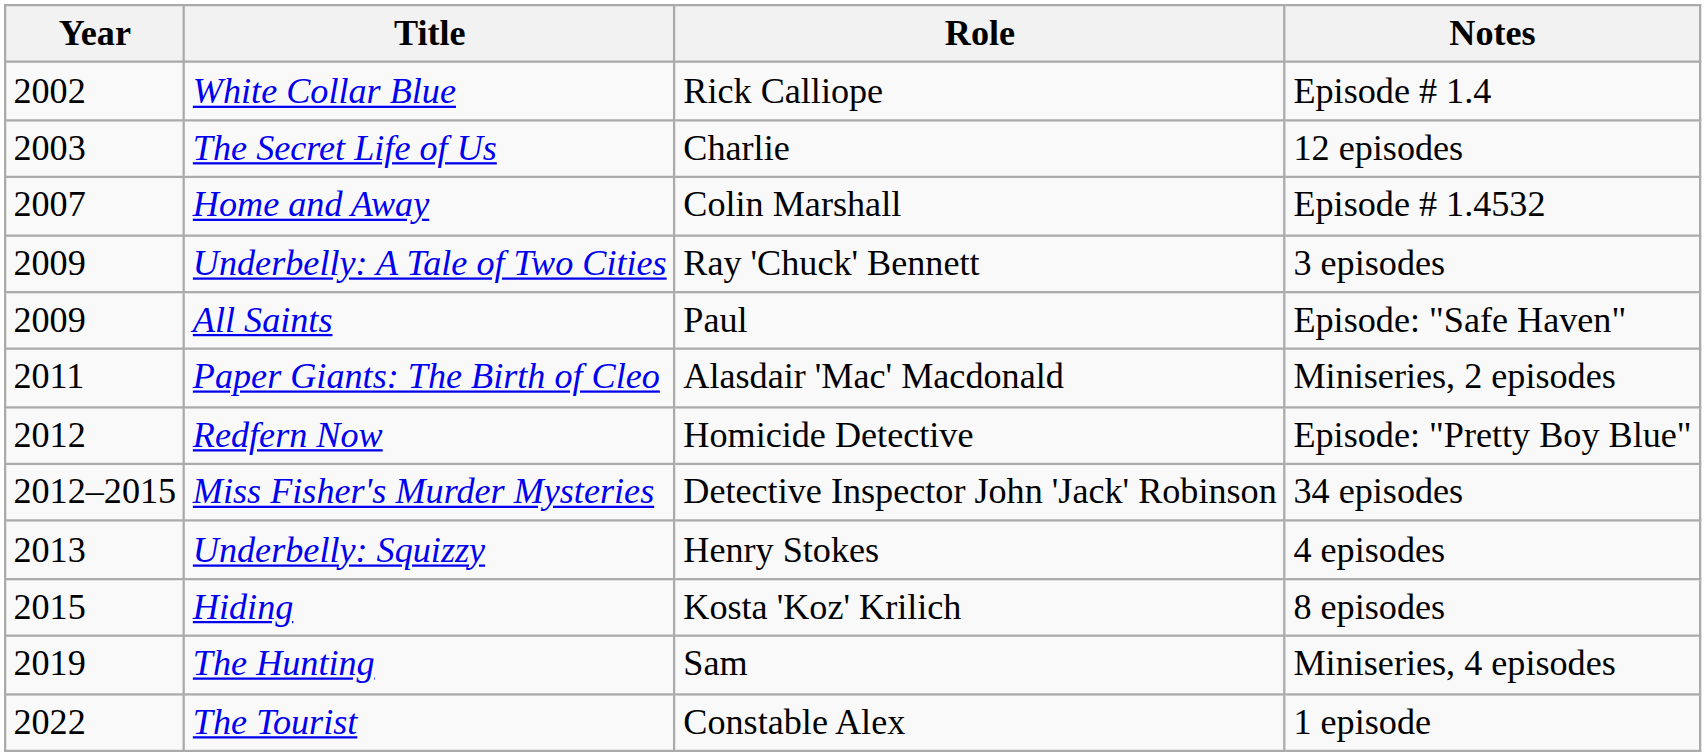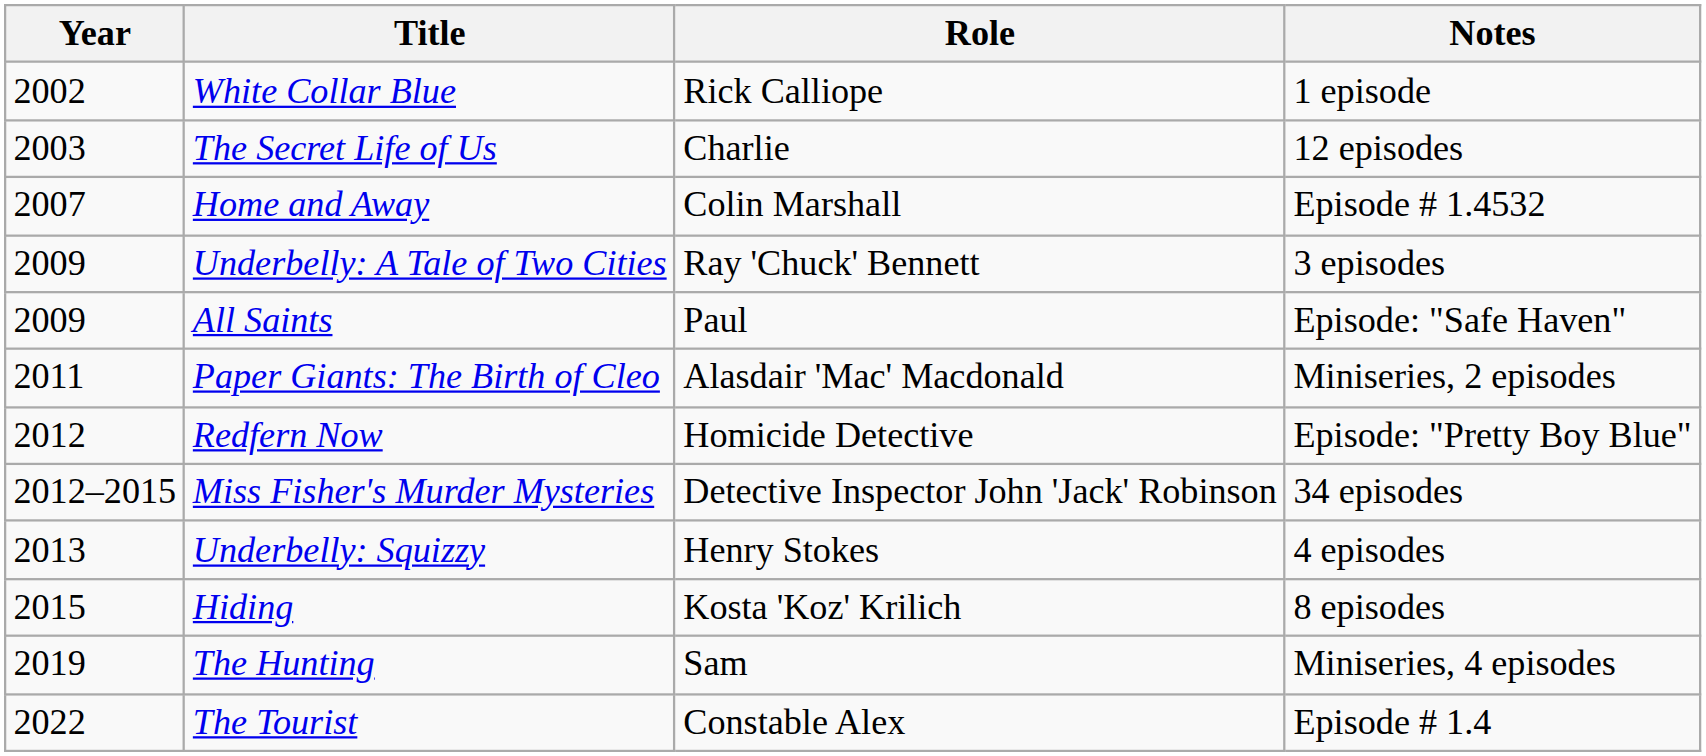 <table class="wikitable">
 <tr>
 <th>Year</th>
 <th>Title</th>
 <th>Role</th>
 <th>Notes</th>
 </tr>
 <tr>
 <td>2002</td>
 <td><em><a href='#'>White Collar Blue</a></em></td>
 <td>Rick Calliope</td>
-<td>Episode # 1.4</td>
+<td>1 episode</td>
 </tr>
 <tr>
 <td>2003</td>
 <td><em><a href='#'>The Secret Life of Us</a></em></td>
 <td>Charlie</td>
 <td>12 episodes</td>
 </tr>
 <tr>
 <td>2007</td>
 <td><em><a href='#'>Home and Away</a></em></td>
 <td>Colin Marshall</td>
 <td>Episode # 1.4532</td>
 </tr>
 <tr>
 <td>2009</td>
 <td><em><a href='#'>Underbelly: A Tale of Two Cities</a></em></td>
 <td>Ray 'Chuck' Bennett</td>
 <td>3 episodes</td>
 </tr>
 <tr>
 <td>2009</td>
 <td><em><a href='#'>All Saints</a></em></td>
 <td>Paul</td>
 <td>Episode: "Safe Haven"</td>
 </tr>
 <tr>
 <td>2011</td>
 <td><em><a href='#'>Paper Giants: The Birth of Cleo</a></em></td>
 <td>Alasdair 'Mac' Macdonald</td>
 <td>Miniseries, 2 episodes</td>
 </tr>
 <tr>
 <td>2012</td>
 <td><em><a href='#'>Redfern Now</a></em></td>
 <td>Homicide Detective</td>
 <td>Episode: "Pretty Boy Blue"</td>
 </tr>
 <tr>
 <td>2012–2015</td>
 <td><em><a href='#'>Miss Fisher's Murder Mysteries</a></em></td>
 <td>Detective Inspector John 'Jack' Robinson</td>
 <td>34 episodes</td>
 </tr>
 <tr>
 <td>2013</td>
 <td><em><a href='#'>Underbelly: Squizzy</a></em></td>
 <td>Henry Stokes</td>
 <td>4 episodes</td>
 </tr>
 <tr>
 <td>2015</td>
 <td><em><a href='#'>Hiding</a></em></td>
 <td>Kosta 'Koz' Krilich</td>
 <td>8 episodes</td>
 </tr>
 <tr>
 <td>2019</td>
 <td><em><a href='#'>The Hunting</a></em></td>
 <td>Sam</td>
 <td>Miniseries, 4 episodes</td>
 </tr>
 <tr>
 <td>2022</td>
 <td><em><a href='#'>The Tourist</a></em></td>
 <td>Constable Alex</td>
-<td>1 episode</td>
+<td>Episode # 1.4</td>
 </tr>
 </table>
